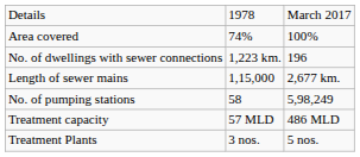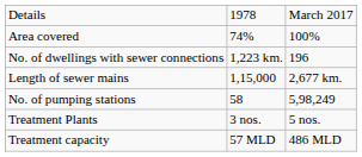 <table class="wikitable">
 <tr>
 <td>Details</td>
 <td>1978</td>
 <td>March 2017</td>
 </tr>
 <tr>
 <td>Area covered</td>
 <td>74%</td>
 <td>100%</td>
 </tr>
 <tr>
 <td>No. of dwellings with sewer connections</td>
 <td>1,223 km.</td>
 <td>196</td>
 </tr>
 <tr>
 <td>Length of sewer mains</td>
 <td>1,15,000</td>
 <td>2,677 km.</td>
 </tr>
 <tr>
 <td>No. of pumping stations</td>
 <td>58</td>
 <td>5,98,249</td>
 </tr>
 <tr>
+<td>Treatment Plants</td>
+<td>3 nos.</td>
+<td>5 nos.</td>
+</tr>
+<tr>
 <td>Treatment capacity</td>
 <td>57 MLD</td>
 <td>486 MLD</td>
 </tr>
-<tr>
-<td>Treatment Plants</td>
-<td>3 nos.</td>
-<td>5 nos.</td>
-</tr>
 </table>
